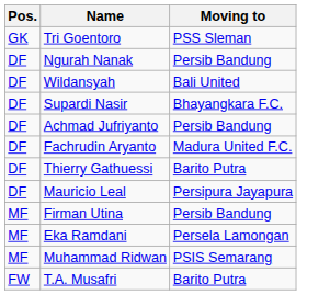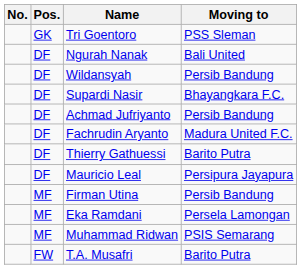 <table class="wikitable plainrowheaders sortable" style="font-size:95%">
 <tr>
+<th>No.</th>
 <th>Pos.</th>
 <th>Name</th>
 <th>Moving to</th>
 </tr>
 <tr>
+<td></td>
 <td><a href='#'>GK</a></td>
 <td> <a href='#'>Tri Goentoro</a></td>
 <td><a href='#'>PSS Sleman</a></td>
 </tr>
 <tr>
+<td></td>
 <td><a href='#'>DF</a></td>
 <td> <a href='#'>Ngurah Nanak</a></td>
+<td><a href='#'>Bali United</a></td>
+</tr>
+<tr>
+<td></td>
+<td><a href='#'>DF</a></td>
+<td> <a href='#'>Wildansyah</a></td>
 <td><a href='#'>Persib Bandung</a></td>
 </tr>
 <tr>
-<td><a href='#'>DF</a></td>
-<td> <a href='#'>Wildansyah</a></td>
-<td><a href='#'>Bali United</a></td>
-</tr>
-<tr>
+<td></td>
 <td><a href='#'>DF</a></td>
 <td> <a href='#'>Supardi Nasir</a></td>
 <td><a href='#'>Bhayangkara F.C.</a></td>
 </tr>
 <tr>
+<td></td>
 <td><a href='#'>DF</a></td>
 <td> <a href='#'>Achmad Jufriyanto</a></td>
 <td><a href='#'>Persib Bandung</a></td>
 </tr>
 <tr>
+<td></td>
 <td><a href='#'>DF</a></td>
 <td> <a href='#'>Fachrudin Aryanto</a></td>
 <td><a href='#'>Madura United F.C.</a></td>
 </tr>
 <tr>
+<td></td>
 <td><a href='#'>DF</a></td>
 <td> <a href='#'>Thierry Gathuessi</a></td>
 <td><a href='#'>Barito Putra</a></td>
 </tr>
 <tr>
+<td></td>
 <td><a href='#'>DF</a></td>
 <td> <a href='#'>Mauricio Leal</a></td>
 <td><a href='#'>Persipura Jayapura</a></td>
 </tr>
 <tr>
+<td></td>
 <td><a href='#'>MF</a></td>
 <td> <a href='#'>Firman Utina</a></td>
 <td><a href='#'>Persib Bandung</a></td>
 </tr>
 <tr>
+<td></td>
 <td><a href='#'>MF</a></td>
 <td> <a href='#'>Eka Ramdani</a></td>
 <td><a href='#'>Persela Lamongan</a></td>
 </tr>
 <tr>
+<td></td>
 <td><a href='#'>MF</a></td>
 <td> <a href='#'>Muhammad Ridwan</a></td>
 <td><a href='#'>PSIS Semarang</a></td>
 </tr>
 <tr>
+<td></td>
 <td><a href='#'>FW</a></td>
 <td> <a href='#'>T.A. Musafri</a></td>
 <td><a href='#'>Barito Putra</a></td>
 </tr>
 </table>
